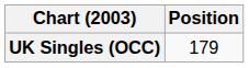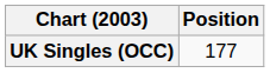 <table class="wikitable plainrowheaders" style="text-align:center">
 <tr>
 <th scope="col">Chart (2003)</th>
 <th scope="col">Position</th>
 </tr>
 <tr>
 <th scope="row">UK Singles (OCC)</th>
-<td>179</td>
+<td>177</td>
 </tr>
 </table>
